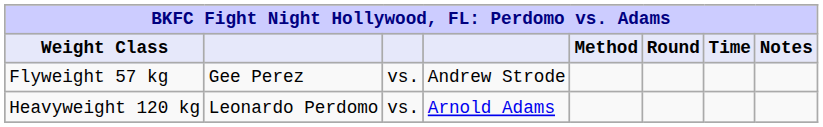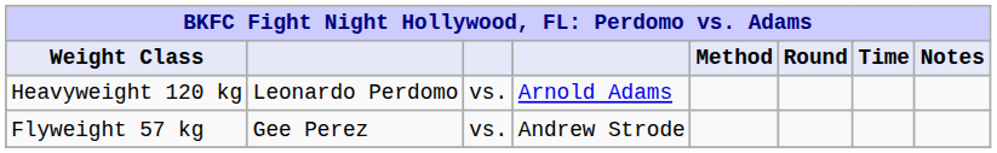 <table class="wikitable" style="font-size: 80%;">
 <tr>
 <th colspan="8" style="background-color: #ccf; color: #000080; text-align: center;"><strong>BKFC Fight Night Hollywood, FL: Perdomo vs. Adams</strong></th>
 </tr>
 <tr>
 <th colspan="1" style="background-color: #E6E8FA; color: #000000; text-align: center;">Weight Class</th>
 <th colspan="1" style="background-color: #E6E8FA; color: #000000; text-align: center;"></th>
 <th colspan="1" style="background-color: #E6E8FA; color: #000000; text-align: center;"></th>
 <th colspan="1" style="background-color: #E6E8FA; color: #000000; text-align: center;"></th>
 <th colspan="1" style="background-color: #E6E8FA; color: #000000; text-align: center;">Method</th>
 <th colspan="1" style="background-color: #E6E8FA; color: #000000; text-align: center;">Round</th>
 <th colspan="1" style="background-color: #E6E8FA; color: #000000; text-align: center;">Time</th>
 <th colspan="1" style="background-color: #E6E8FA; color: #000000; text-align: center;">Notes</th>
 </tr>
 <tr>
+<td>Heavyweight 120 kg</td>
+<td> Leonardo Perdomo</td>
+<td align=center>vs.</td>
+<td> <a href='#'>Arnold Adams</a></td>
+<td></td>
+<td align=center></td>
+<td align=center></td>
+<td></td>
+</tr>
+<tr>
 <td>Flyweight 57 kg</td>
 <td> Gee Perez</td>
 <td>vs.</td>
 <td> Andrew Strode</td>
 <td></td>
 <td></td>
 <td></td>
 <td></td>
 </tr>
-<tr>
-<td>Heavyweight 120 kg</td>
-<td> Leonardo Perdomo</td>
-<td align=center>vs.</td>
-<td> <a href='#'>Arnold Adams</a></td>
-<td></td>
-<td align=center></td>
-<td align=center></td>
-<td></td>
-</tr>
 </table>
